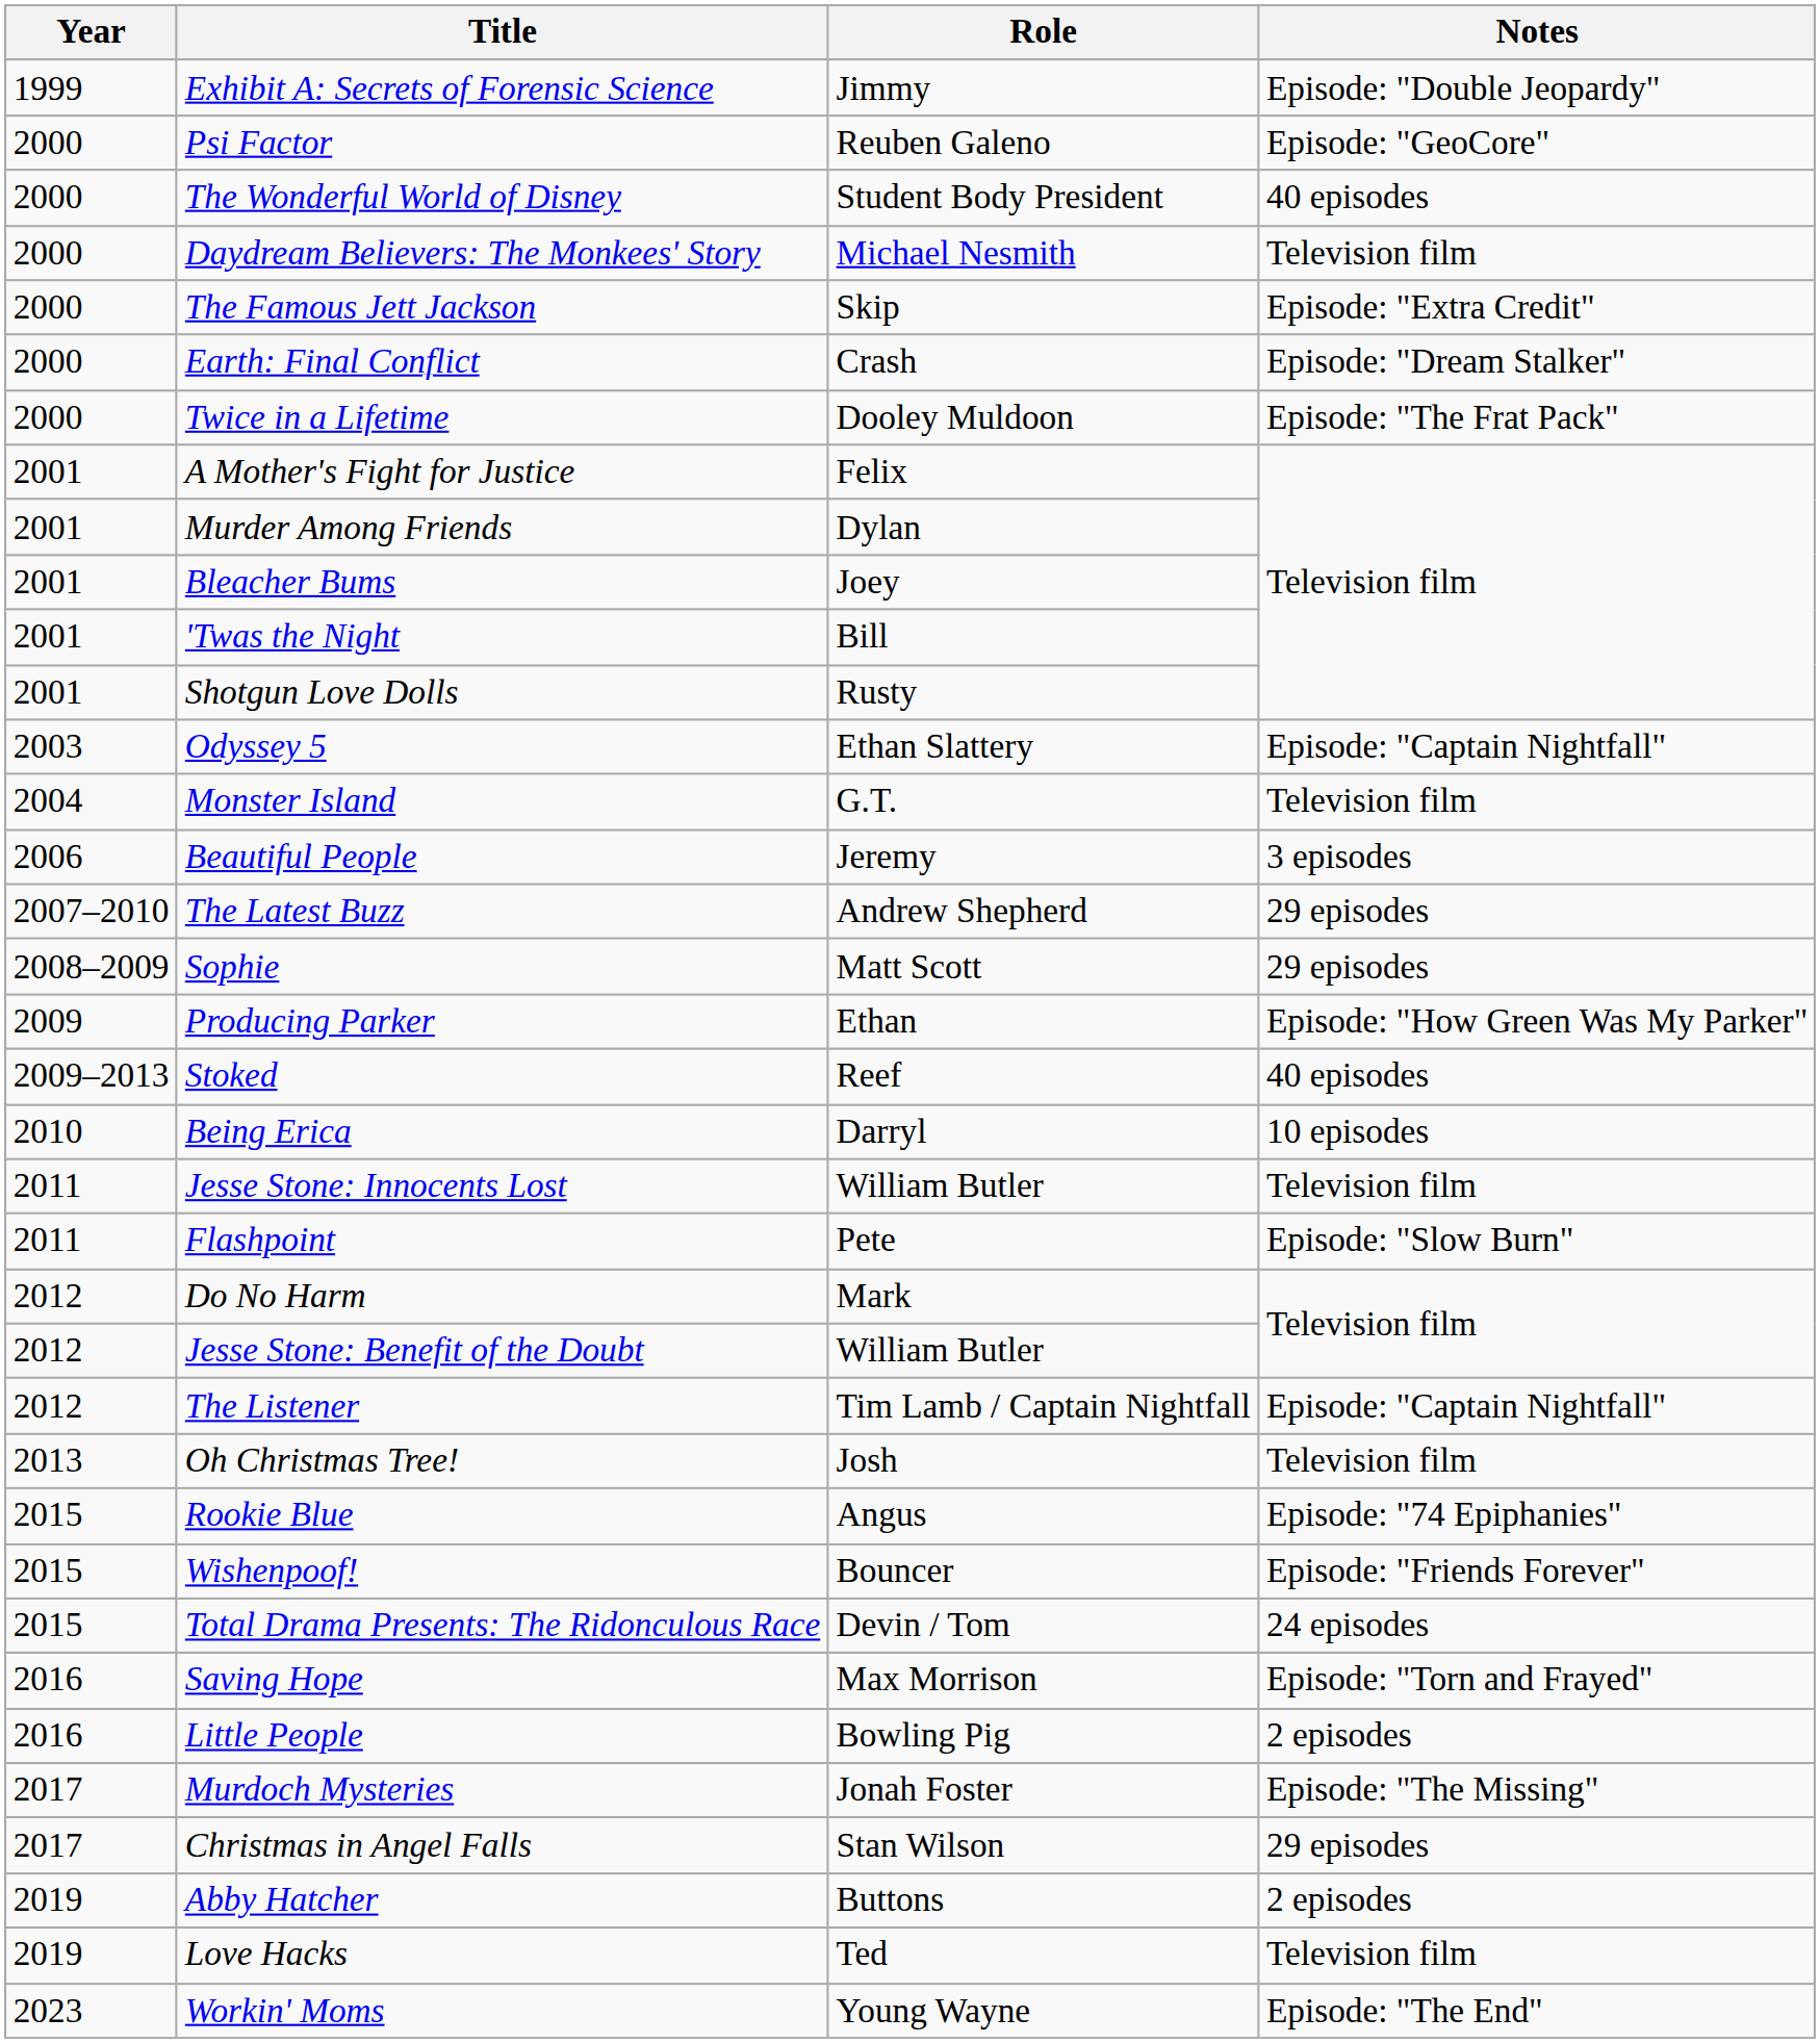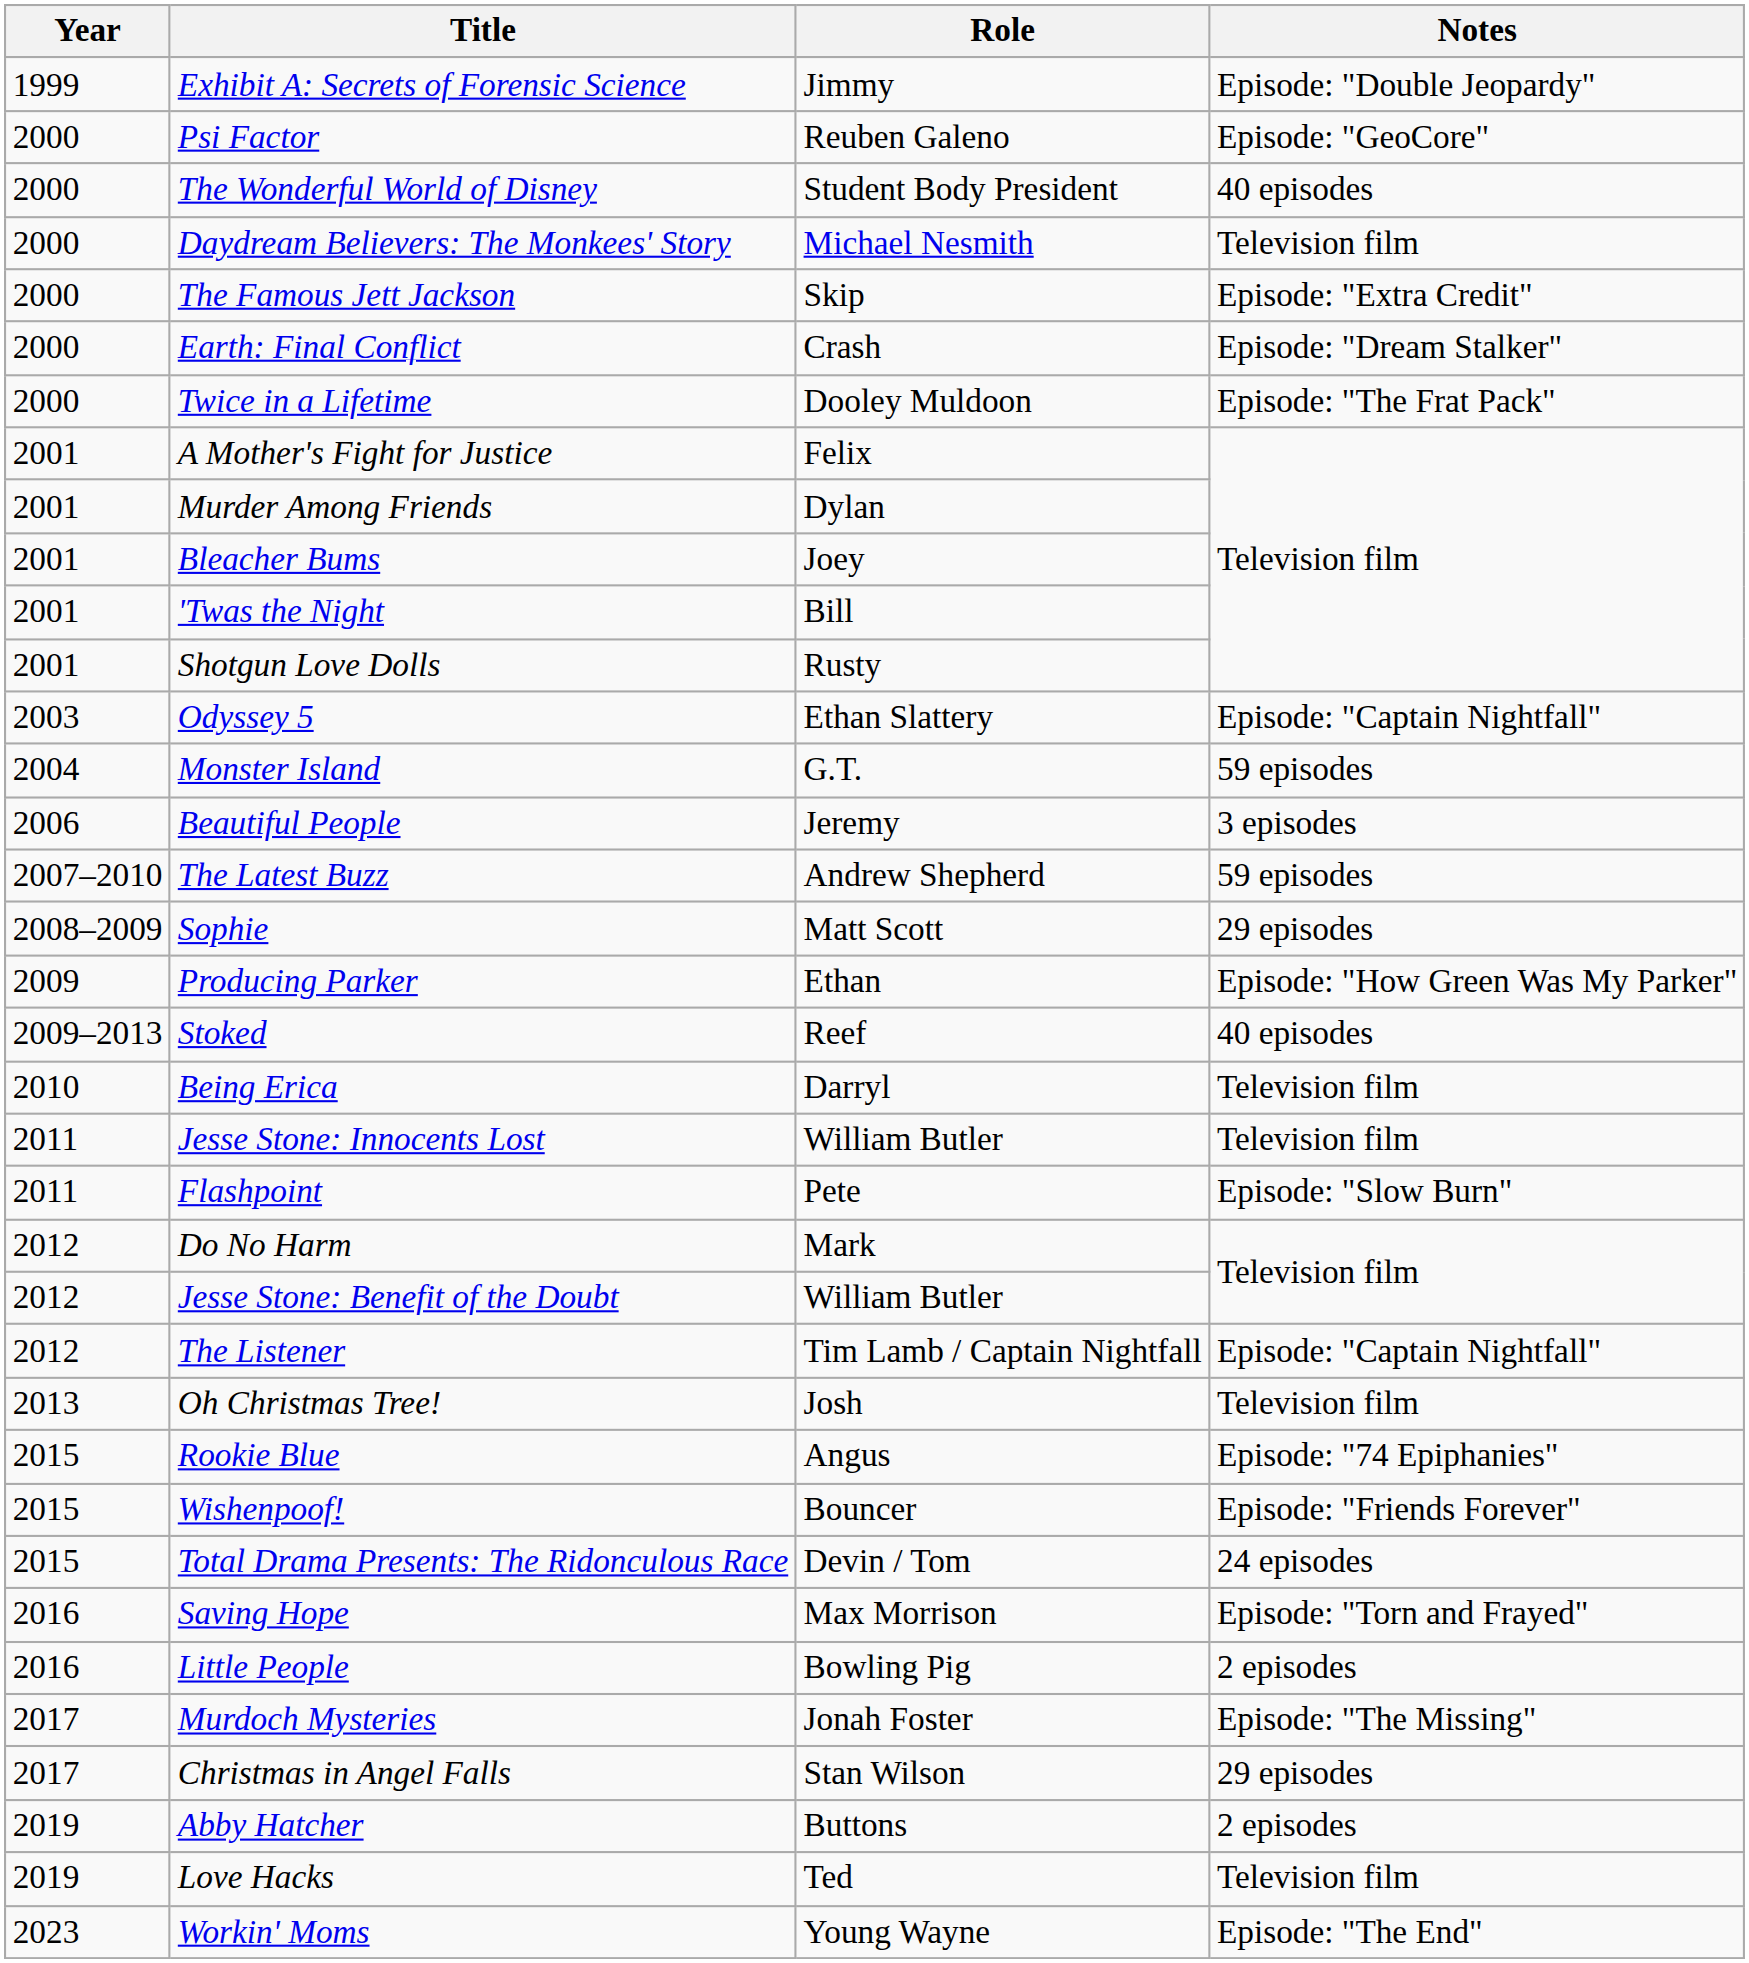 <table class="wikitable sortable">
 <tr>
 <th>Year</th>
 <th>Title</th>
 <th>Role</th>
 <th>Notes</th>
 </tr>
 <tr>
 <td>1999</td>
 <td><em><a href='#'>Exhibit A: Secrets of Forensic Science</a></em></td>
 <td>Jimmy</td>
 <td>Episode: "Double Jeopardy"</td>
 </tr>
 <tr>
 <td>2000</td>
 <td><em><a href='#'>Psi Factor</a></em></td>
 <td>Reuben Galeno</td>
 <td>Episode: "GeoCore"</td>
 </tr>
 <tr>
 <td>2000</td>
 <td data-sort-value="Wonderful World of Disney, The"><em><a href='#'>The Wonderful World of Disney</a></em></td>
 <td>Student Body President</td>
 <td>40 episodes</td>
 </tr>
 <tr>
 <td>2000</td>
 <td><em><a href='#'>Daydream Believers: The Monkees' Story</a></em></td>
 <td><a href='#'>Michael Nesmith</a></td>
 <td>Television film</td>
 </tr>
 <tr>
 <td>2000</td>
 <td data-sort-value="Famous Jett Jackson, The"><em><a href='#'>The Famous Jett Jackson</a></em></td>
 <td>Skip</td>
 <td>Episode: "Extra Credit"</td>
 </tr>
 <tr>
 <td>2000</td>
 <td><em><a href='#'>Earth: Final Conflict</a></em></td>
 <td>Crash</td>
 <td>Episode: "Dream Stalker"</td>
 </tr>
 <tr>
 <td>2000</td>
 <td><a href='#'><em>Twice in a Lifetime</em></a></td>
 <td>Dooley Muldoon</td>
 <td>Episode: "The Frat Pack"</td>
 </tr>
 <tr>
 <td>2001</td>
 <td data-sort-value="Mother's Fight for Justice, A"><em>A Mother's Fight for Justice</em></td>
 <td>Felix</td>
 <td rowspan="5">Television film</td>
 </tr>
 <tr>
 <td>2001</td>
 <td><em>Murder Among Friends</em></td>
 <td>Dylan</td>
 </tr>
 <tr>
 <td>2001</td>
 <td><em><a href='#'>Bleacher Bums</a></em></td>
 <td>Joey</td>
 </tr>
 <tr>
 <td>2001</td>
 <td data-sort-value="Twas the Night"><em><a href='#'>'Twas the Night</a></em></td>
 <td>Bill</td>
 </tr>
 <tr>
 <td>2001</td>
 <td><em>Shotgun Love Dolls</em></td>
 <td>Rusty</td>
 </tr>
 <tr>
 <td>2003</td>
 <td><em><a href='#'>Odyssey 5</a></em></td>
 <td>Ethan Slattery</td>
 <td>Episode: "Captain Nightfall"</td>
 </tr>
 <tr>
 <td>2004</td>
 <td><a href='#'><em>Monster Island</em></a></td>
 <td>G.T.</td>
-<td>Television film</td>
+<td>59 episodes</td>
 </tr>
 <tr>
 <td>2006</td>
 <td><a href='#'><em>Beautiful People</em></a></td>
 <td>Jeremy</td>
 <td>3 episodes</td>
 </tr>
 <tr>
 <td>2007–2010</td>
 <td data-sort-value="Latest Buzz, The"><em><a href='#'>The Latest Buzz</a></em></td>
 <td>Andrew Shepherd</td>
-<td>29 episodes</td>
+<td>59 episodes</td>
 </tr>
 <tr>
 <td>2008–2009</td>
 <td><a href='#'><em>Sophie</em></a></td>
 <td>Matt Scott</td>
 <td>29 episodes</td>
 </tr>
 <tr>
 <td>2009</td>
 <td><em><a href='#'>Producing Parker</a></em></td>
 <td>Ethan</td>
 <td>Episode: "How Green Was My Parker"</td>
 </tr>
 <tr>
 <td>2009–2013</td>
 <td><a href='#'><em>Stoked</em></a></td>
 <td>Reef</td>
 <td>40 episodes</td>
 </tr>
 <tr>
 <td>2010</td>
 <td><em><a href='#'>Being Erica</a></em></td>
 <td>Darryl</td>
-<td>10 episodes</td>
+<td>Television film</td>
 </tr>
 <tr>
 <td>2011</td>
 <td><em><a href='#'>Jesse Stone: Innocents Lost</a></em></td>
 <td>William Butler</td>
 <td>Television film</td>
 </tr>
 <tr>
 <td>2011</td>
 <td><a href='#'><em>Flashpoint</em></a></td>
 <td>Pete</td>
 <td>Episode: "Slow Burn"</td>
 </tr>
 <tr>
 <td>2012</td>
 <td><em>Do No Harm</em></td>
 <td>Mark</td>
 <td rowspan="2">Television film</td>
 </tr>
 <tr>
 <td>2012</td>
 <td><em><a href='#'>Jesse Stone: Benefit of the Doubt</a></em></td>
 <td>William Butler</td>
 </tr>
 <tr>
 <td>2012</td>
 <td data-sort-value="Listener, The"><a href='#'><em>The Listener</em></a></td>
 <td>Tim Lamb / Captain Nightfall</td>
 <td>Episode: "Captain Nightfall"</td>
 </tr>
 <tr>
 <td>2013</td>
 <td><em>Oh Christmas Tree!</em></td>
 <td>Josh</td>
 <td>Television film</td>
 </tr>
 <tr>
 <td>2015</td>
 <td><em><a href='#'>Rookie Blue</a></em></td>
 <td>Angus</td>
 <td>Episode: "74 Epiphanies"</td>
 </tr>
 <tr>
 <td>2015</td>
 <td><em><a href='#'>Wishenpoof!</a></em></td>
 <td>Bouncer</td>
 <td>Episode: "Friends Forever"</td>
 </tr>
 <tr>
 <td>2015</td>
 <td><em><a href='#'>Total Drama Presents: The Ridonculous Race</a></em></td>
 <td>Devin / Tom</td>
 <td>24 episodes</td>
 </tr>
 <tr>
 <td>2016</td>
 <td><em><a href='#'>Saving Hope</a></em></td>
 <td>Max Morrison</td>
 <td>Episode: "Torn and Frayed"</td>
 </tr>
 <tr>
 <td>2016</td>
 <td><a href='#'><em>Little People</em></a></td>
 <td>Bowling Pig</td>
 <td>2 episodes</td>
 </tr>
 <tr>
 <td>2017</td>
 <td><em><a href='#'>Murdoch Mysteries</a></em></td>
 <td>Jonah Foster</td>
 <td>Episode: "The Missing"</td>
 </tr>
 <tr>
 <td>2017</td>
 <td><em>Christmas in Angel Falls</em></td>
 <td>Stan Wilson</td>
 <td>29 episodes</td>
 </tr>
 <tr>
 <td>2019</td>
 <td><em><a href='#'>Abby Hatcher</a></em></td>
 <td>Buttons</td>
 <td>2 episodes</td>
 </tr>
 <tr>
 <td>2019</td>
 <td><em>Love Hacks</em></td>
 <td>Ted</td>
 <td>Television film</td>
 </tr>
 <tr>
 <td>2023</td>
 <td><em><a href='#'>Workin' Moms</a></em></td>
 <td>Young Wayne</td>
 <td>Episode: "The End"</td>
 </tr>
 </table>
